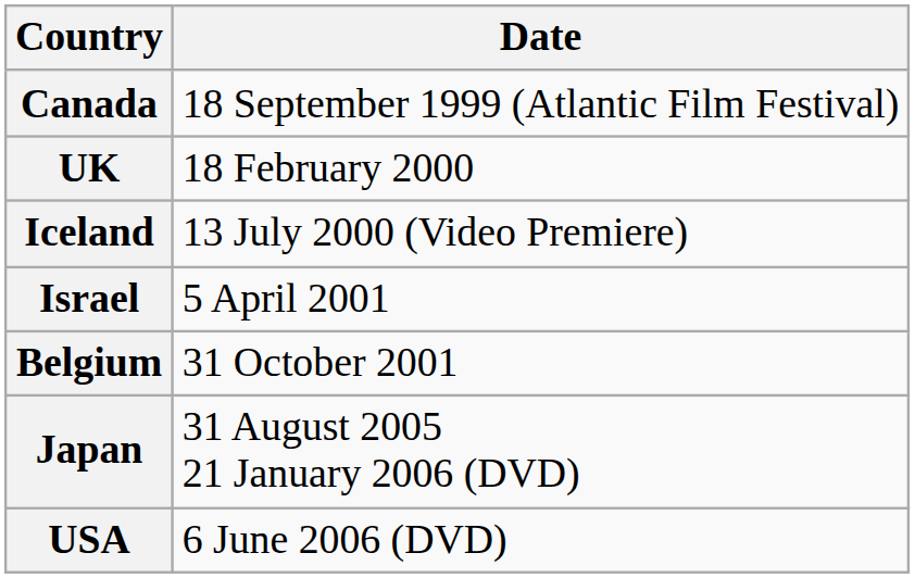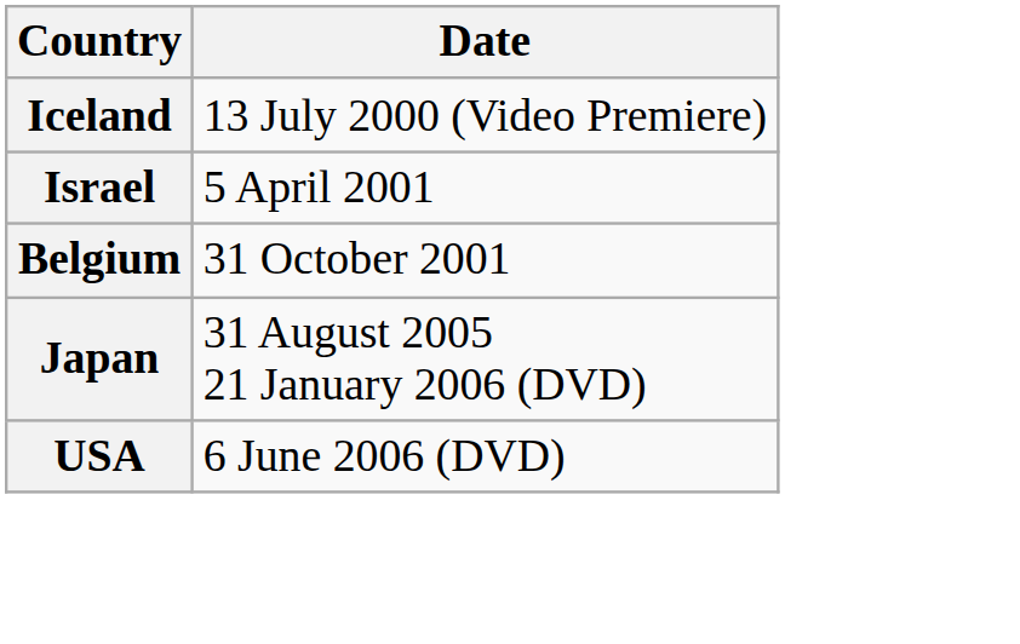 <table class="wikitable">
 <tr>
 <th>Country</th>
 <th>Date</th>
-</tr>
-<tr>
-<th>Canada</th>
-<td>18 September 1999 (Atlantic Film Festival)</td>
-</tr>
-<tr>
-<th>UK</th>
-<td>18 February 2000</td>
 </tr>
 <tr>
 <th>Iceland</th>
 <td>13 July 2000 (Video Premiere)</td>
 </tr>
 <tr>
 <th>Israel</th>
 <td>5 April 2001</td>
 </tr>
 <tr>
 <th>Belgium</th>
 <td>31 October 2001</td>
 </tr>
 <tr>
 <th>Japan</th>
 <td>31 August 2005<br>21 January 2006 (DVD)</td>
 </tr>
 <tr>
 <th>USA</th>
 <td>6 June 2006 (DVD)</td>
 </tr>
 </table>
